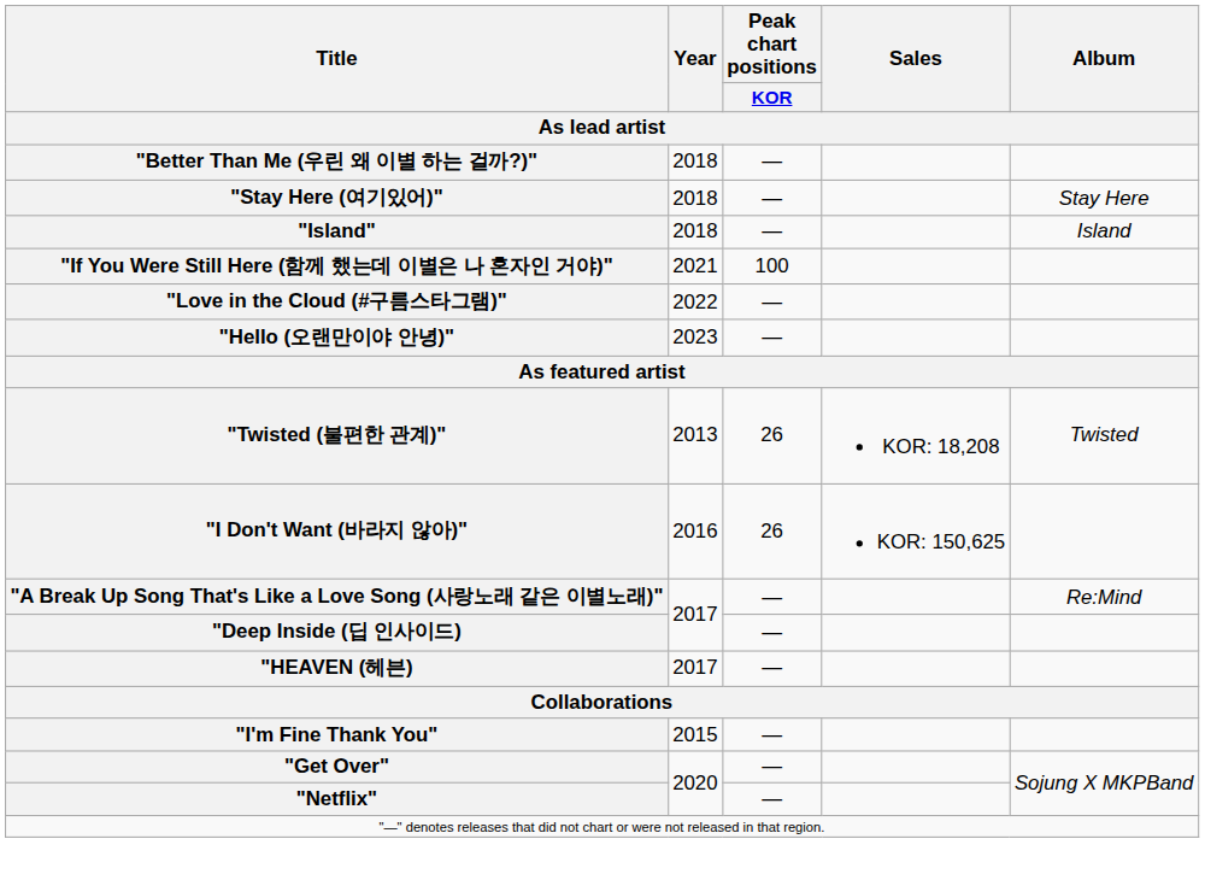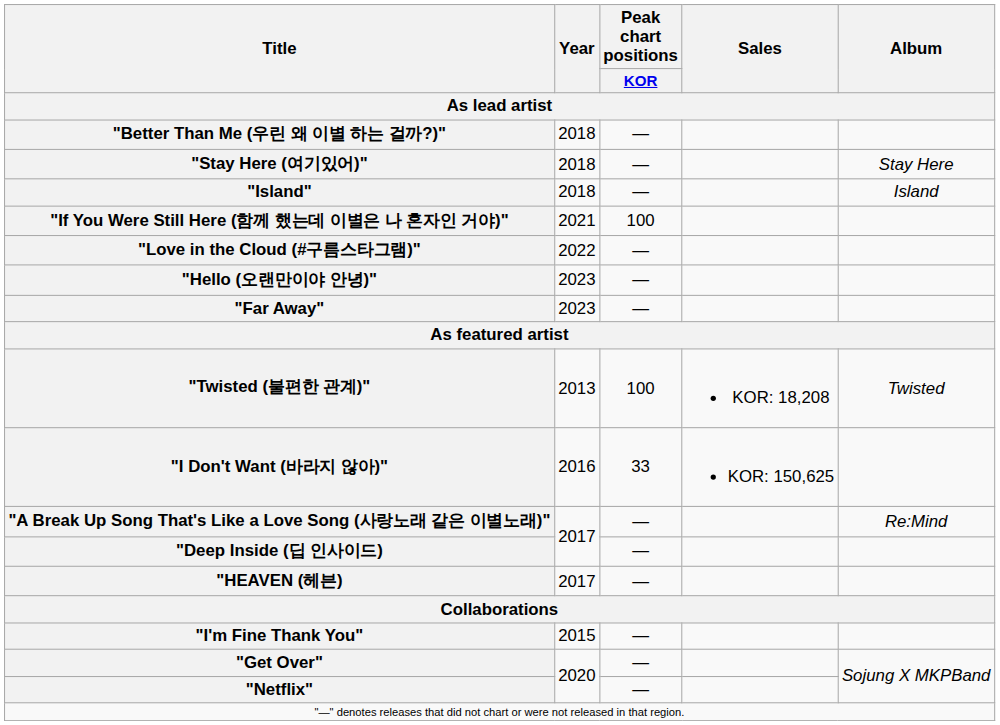 <table class="wikitable plainrowheaders" style="text-align:center;">
 <tr>
 <th scope="col" rowspan="2">Title</th>
 <th scope="col" rowspan="2">Year</th>
 <th scope="col" colspan="1">Peak chart positions</th>
 <th scope="col" rowspan="2">Sales<br></th>
 <th scope="col" rowspan="2">Album</th>
 </tr>
 <tr>
 <th scope="col" style="width:3em;font-size:90%;"><a href='#'>KOR</a><br></th>
 </tr>
 <tr>
 <th colspan="5">As lead artist</th>
 </tr>
 <tr>
 <th scope="row">"Better Than Me (우린 왜 이별 하는 걸까?)"</th>
 <td>2018</td>
 <td>—</td>
 <td></td>
 <td></td>
 </tr>
 <tr>
 <th scope="row">"Stay Here (여기있어)"</th>
 <td>2018</td>
 <td>—</td>
 <td></td>
 <td><em>Stay Here</em></td>
 </tr>
 <tr>
 <th scope="row">"Island"</th>
 <td>2018</td>
 <td>—</td>
 <td></td>
 <td><em>Island</em></td>
 </tr>
 <tr>
 <th scope="row">"If You Were Still Here (함께 했는데 이별은 나 혼자인 거야)"</th>
 <td>2021</td>
 <td>100</td>
 <td></td>
 <td></td>
 </tr>
 <tr>
 <th scope="row">"Love in the Cloud (#구름스타그램)"</th>
 <td>2022</td>
 <td>—</td>
 <td></td>
 <td></td>
 </tr>
 <tr>
 <th scope="row">"Hello (오랜만이야 안녕)"</th>
 <td>2023</td>
 <td>—</td>
 <td></td>
 <td></td>
 </tr>
 <tr>
+<th scope="row">"Far Away"</th>
+<td>2023</td>
+<td>—</td>
+<td></td>
+<td></td>
+</tr>
+<tr>
 <th colspan="5">As featured artist</th>
 </tr>
 <tr>
 <th scope="row">"Twisted (불편한 관계)" </th>
 <td>2013</td>
-<td>26</td>
+<td>100</td>
 <td><br><ul><li>KOR: 18,208</li></ul></td>
 <td><em>Twisted</em></td>
 </tr>
 <tr>
 <th scope="row">"I Don't Want (바라지 않아)" </th>
 <td>2016</td>
-<td>26</td>
+<td>33</td>
 <td><br><ul><li>KOR: 150,625</li></ul></td>
 <td></td>
 </tr>
 <tr>
 <th scope="row">"A Break Up Song That's Like a Love Song (사랑노래 같은 이별노래)" </th>
 <td rowspan="2">2017</td>
 <td>—</td>
 <td></td>
 <td><em>Re:Mind</em></td>
 </tr>
 <tr>
 <th scope="row">"Deep Inside (딥 인사이드) </th>
 <td>—</td>
 <td></td>
 <td></td>
 </tr>
 <tr>
 <th scope="row">"HEAVEN (헤븐) </th>
 <td rowspan="1">2017</td>
 <td>—</td>
 <td></td>
 <td></td>
 </tr>
 <tr>
 <th colspan="5">Collaborations</th>
 </tr>
 <tr>
 <th scope="row">"I'm Fine Thank You" </th>
 <td>2015</td>
 <td>—</td>
 <td></td>
 <td></td>
 </tr>
 <tr>
 <th scope="row">"Get Over" </th>
 <td rowspan="2">2020</td>
 <td>—</td>
 <td></td>
 <td rowspan="2"><em>Sojung X MKPBand</em></td>
 </tr>
 <tr>
 <th scope="row">"Netflix" </th>
 <td>—</td>
 <td></td>
 </tr>
 <tr>
 <td colspan="5" style="font-size:8pt;">"—" denotes releases that did not chart or were not released in that region.</td>
 </tr>
 </table>
